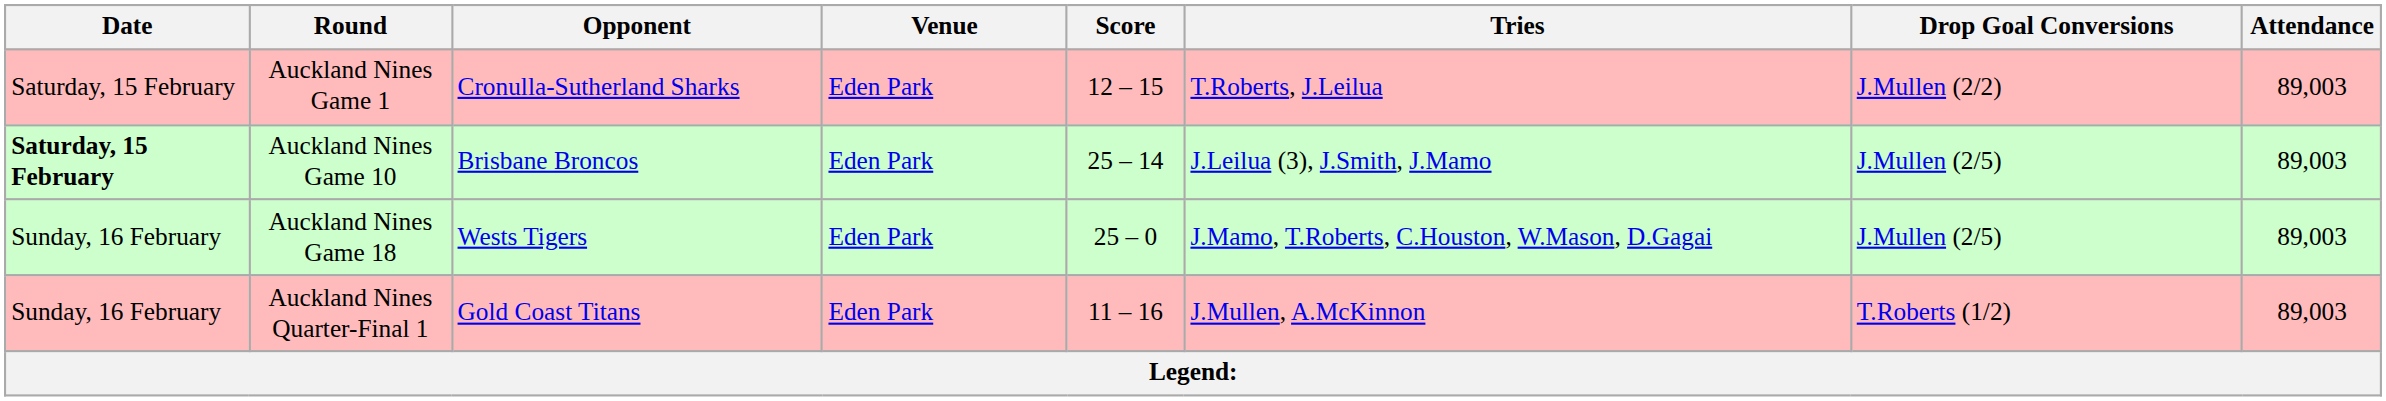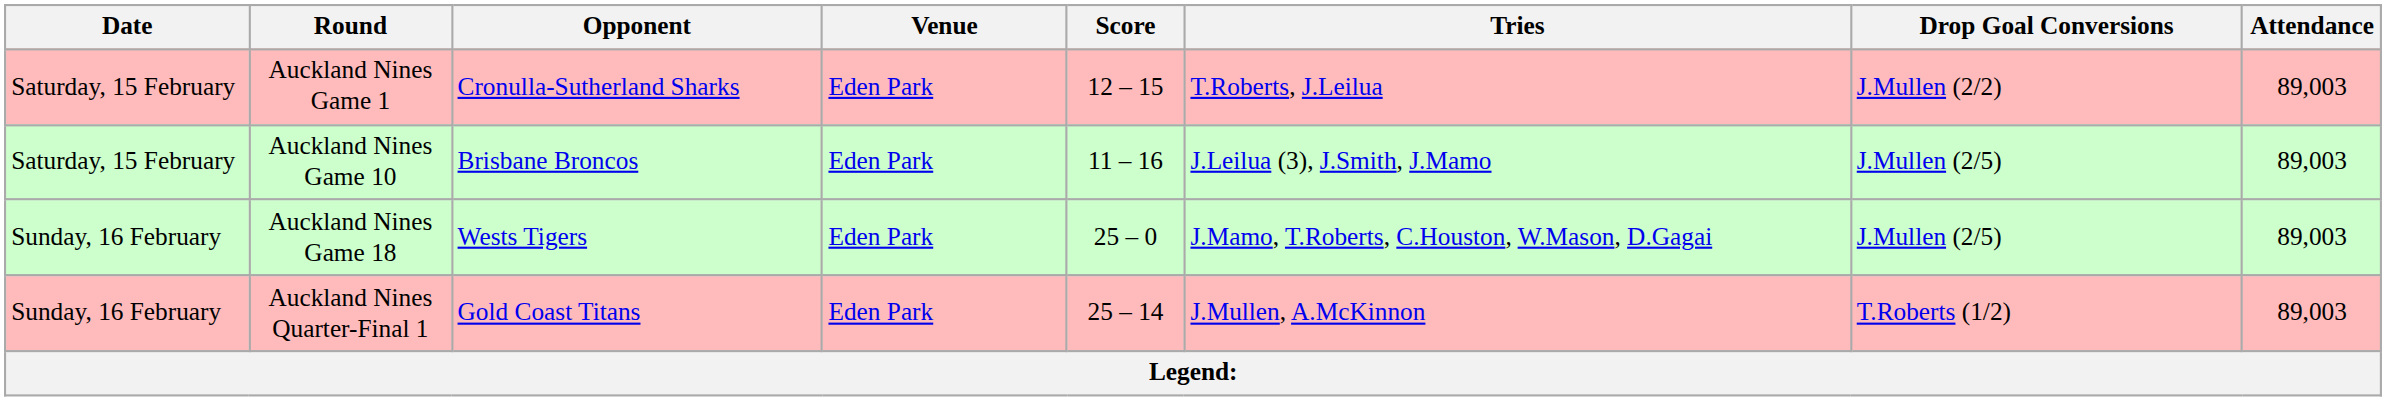 <table class="wikitable" style="font-size:75%;">
 <tr>
 <th style="width:110px;">Date</th>
 <th style="width:90px;">Round</th>
 <th style="width:170px;">Opponent</th>
 <th style="width:110px;">Venue</th>
 <th style="width:50px;">Score</th>
 <th style="width:310px;">Tries</th>
 <th style="width:180px;">Drop Goal Conversions</th>
 <th style="width:60px;">Attendance</th>
 </tr>
 <tr style="background:#fbb;">
 <td>Saturday, 15 February</td>
 <td style="text-align:center;">Auckland Nines Game 1</td>
 <td> <a href='#'>Cronulla-Sutherland Sharks</a></td>
 <td><a href='#'>Eden Park</a></td>
 <td style="text-align:center;">12 – 15</td>
 <td><a href='#'>T.Roberts</a>, <a href='#'>J.Leilua</a></td>
 <td><a href='#'>J.Mullen</a> (2/2)</td>
 <td style="text-align:center;">89,003</td>
 </tr>
 <tr style="background:#cfc;">
-<td><strong>Saturday, 15 February</strong></td>
+<td>Saturday, 15 February</td>
 <td style="text-align:center;">Auckland Nines Game 10</td>
 <td> <a href='#'>Brisbane Broncos</a></td>
 <td><a href='#'>Eden Park</a></td>
-<td style="text-align:center;">25 – 14</td>
+<td style="text-align:center;">11 – 16</td>
 <td><a href='#'>J.Leilua</a> (3), <a href='#'>J.Smith</a>, <a href='#'>J.Mamo</a></td>
 <td><a href='#'>J.Mullen</a> (2/5)</td>
 <td style="text-align:center;">89,003</td>
 </tr>
 <tr style="background:#cfc;">
 <td>Sunday, 16 February</td>
 <td style="text-align:center;">Auckland Nines Game 18</td>
 <td> <a href='#'>Wests Tigers</a></td>
 <td><a href='#'>Eden Park</a></td>
 <td style="text-align:center;">25 – 0</td>
 <td><a href='#'>J.Mamo</a>, <a href='#'>T.Roberts</a>, <a href='#'>C.Houston</a>, <a href='#'>W.Mason</a>, <a href='#'>D.Gagai</a></td>
 <td><a href='#'>J.Mullen</a> (2/5)</td>
 <td style="text-align:center;">89,003</td>
 </tr>
 <tr style="background:#fbb;">
 <td>Sunday, 16 February</td>
 <td style="text-align:center;">Auckland Nines Quarter-Final 1</td>
 <td> <a href='#'>Gold Coast Titans</a></td>
 <td><a href='#'>Eden Park</a></td>
-<td style="text-align:center;">11 – 16</td>
+<td style="text-align:center;">25 – 14</td>
 <td><a href='#'>J.Mullen</a>, <a href='#'>A.McKinnon</a></td>
 <td><a href='#'>T.Roberts</a> (1/2)</td>
 <td style="text-align:center;">89,003</td>
 </tr>
 <tr>
 <th colspan="11"><strong>Legend</strong>:   </th>
 </tr>
 </table>
